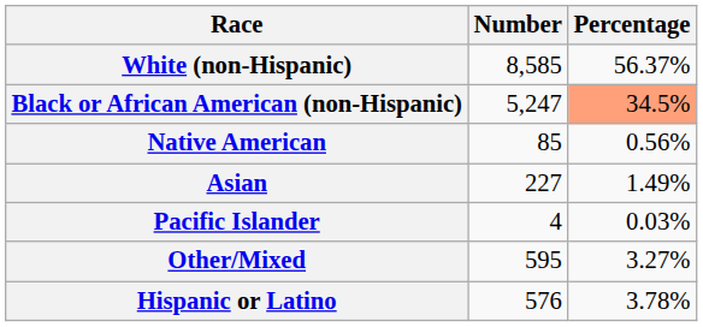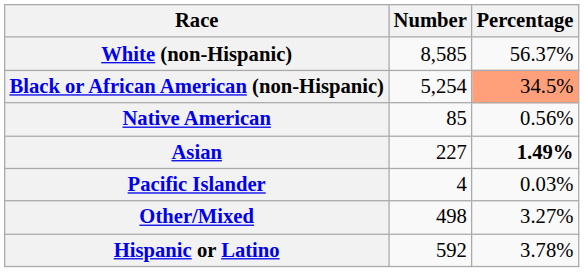 <table class="wikitable" style="text-align:right">
 <tr>
 <th scope="col">Race</th>
 <th scope="col">Number</th>
 <th scope="col">Percentage</th>
 </tr>
 <tr>
 <th scope="row"><a href='#'>White</a> (non-Hispanic)</th>
 <td>8,585</td>
 <td>56.37%</td>
 </tr>
 <tr>
 <th scope="row"><a href='#'>Black or African American</a> (non-Hispanic)</th>
-<td>5,247</td>
+<td>5,254</td>
 <td style="background: lightsalmon;">34.5%</td>
 </tr>
 <tr>
 <th scope="row"><a href='#'>Native American</a></th>
 <td>85</td>
 <td>0.56%</td>
 </tr>
 <tr>
 <th scope="row"><a href='#'>Asian</a></th>
 <td>227</td>
-<td>1.49%</td>
+<td><strong>1.49%</strong></td>
 </tr>
 <tr>
 <th scope="row"><a href='#'>Pacific Islander</a></th>
 <td>4</td>
 <td>0.03%</td>
 </tr>
 <tr>
 <th scope="row"><a href='#'>Other/Mixed</a></th>
-<td>595</td>
+<td>498</td>
 <td>3.27%</td>
 </tr>
 <tr>
 <th scope="row"><a href='#'>Hispanic</a> or <a href='#'>Latino</a></th>
-<td>576</td>
+<td>592</td>
 <td>3.78%</td>
 </tr>
 </table>
